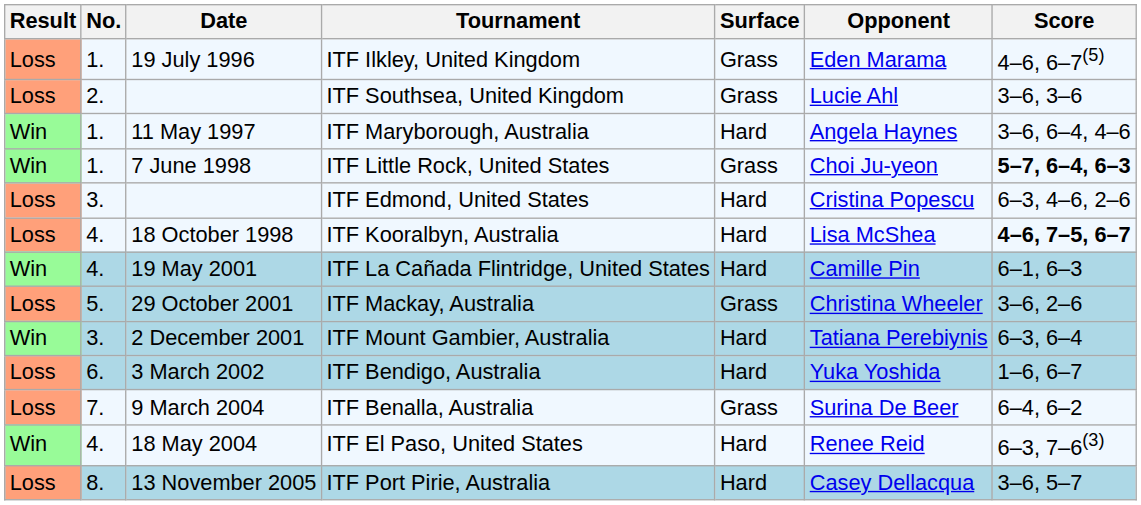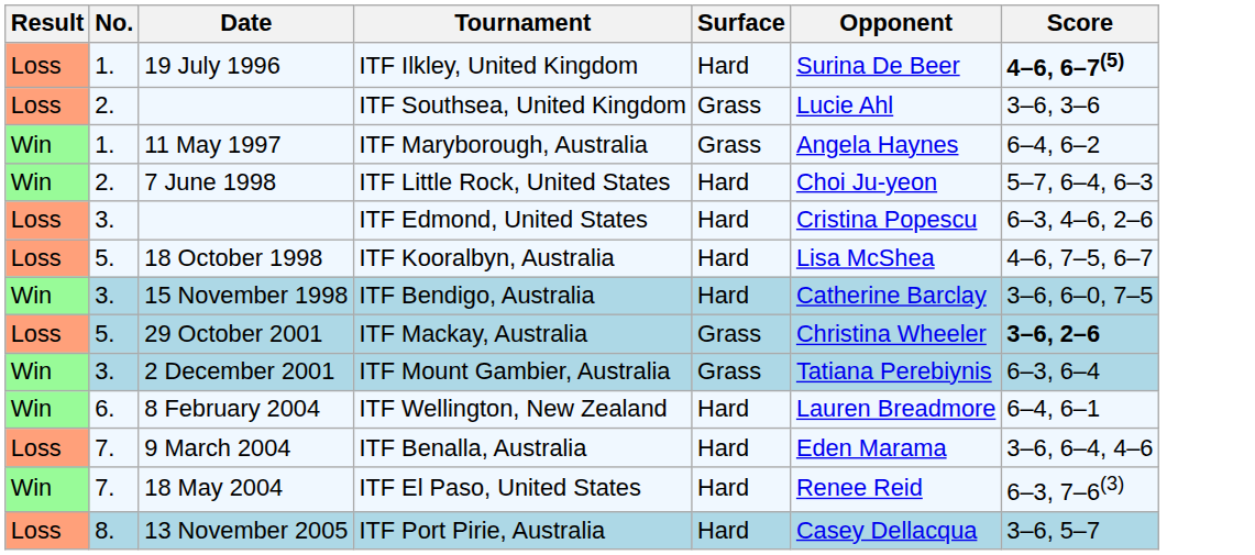 <table class="sortable wikitable">
 <tr>
 <th>Result</th>
 <th>No.</th>
 <th>Date</th>
 <th>Tournament</th>
 <th>Surface</th>
 <th>Opponent</th>
 <th>Score</th>
 </tr>
 <tr style="background:#f0f8ff;">
 <td style="background:#ffa07a;">Loss</td>
 <td>1.</td>
 <td>19 July 1996</td>
 <td>ITF Ilkley, United Kingdom</td>
-<td>Grass</td>
-<td> <a href='#'>Eden Marama</a></td>
-<td>4–6, 6–7<sup>(5)</sup></td>
+<td>Hard</td>
+<td> <a href='#'>Surina De Beer</a></td>
+<td><strong>4–6, 6–7<sup>(5)</sup></strong></td>
 </tr>
 <tr style="background:#f0f8ff;">
 <td style="background:#ffa07a;">Loss</td>
 <td>2.</td>
 <td></td>
 <td>ITF Southsea, United Kingdom</td>
 <td>Grass</td>
 <td> <a href='#'>Lucie Ahl</a></td>
 <td>3–6, 3–6</td>
 </tr>
 <tr style="background:#f0f8ff;">
 <td style="background:#98fb98;">Win</td>
 <td>1.</td>
 <td>11 May 1997</td>
 <td>ITF Maryborough, Australia</td>
-<td>Hard</td>
+<td>Grass</td>
 <td> <a href='#'>Angela Haynes</a></td>
-<td>3–6, 6–4, 4–6</td>
+<td>6–4, 6–2</td>
 </tr>
 <tr style="background:#f0f8ff;">
 <td style="background:#98fb98;">Win</td>
-<td>1.</td>
+<td>2.</td>
 <td>7 June 1998</td>
 <td>ITF Little Rock, United States</td>
-<td>Grass</td>
+<td>Hard</td>
 <td> <a href='#'>Choi Ju-yeon</a></td>
-<td><strong>5–7, 6–4, 6–3</strong></td>
+<td>5–7, 6–4, 6–3</td>
 </tr>
 <tr style="background:#f0f8ff;">
 <td style="background:#ffa07a;">Loss</td>
 <td>3.</td>
 <td></td>
 <td>ITF Edmond, United States</td>
 <td>Hard</td>
 <td> <a href='#'>Cristina Popescu</a></td>
 <td>6–3, 4–6, 2–6</td>
 </tr>
 <tr style="background:#f0f8ff;">
 <td style="background:#ffa07a;">Loss</td>
-<td>4.</td>
+<td>5.</td>
 <td>18 October 1998</td>
 <td>ITF Kooralbyn, Australia</td>
 <td>Hard</td>
 <td> <a href='#'>Lisa McShea</a></td>
-<td><strong>4–6, 7–5, 6–7</strong></td>
+<td>4–6, 7–5, 6–7</td>
 </tr>
 <tr style="background:lightblue;">
 <td style="background:#98fb98;">Win</td>
-<td>4.</td>
-<td>19 May 2001</td>
-<td>ITF La Cañada Flintridge, United States</td>
+<td>3.</td>
+<td>15 November 1998</td>
+<td>ITF Bendigo, Australia</td>
 <td>Hard</td>
-<td> <a href='#'>Camille Pin</a></td>
-<td>6–1, 6–3</td>
+<td> <a href='#'>Catherine Barclay</a></td>
+<td>3–6, 6–0, 7–5</td>
 </tr>
 <tr style="background:lightblue;">
 <td style="background:#ffa07a;">Loss</td>
 <td>5.</td>
 <td>29 October 2001</td>
 <td>ITF Mackay, Australia</td>
 <td>Grass</td>
 <td> <a href='#'>Christina Wheeler</a></td>
-<td>3–6, 2–6</td>
+<td><strong>3–6, 2–6</strong></td>
 </tr>
 <tr style="background:lightblue;">
 <td style="background:#98fb98;">Win</td>
 <td>3.</td>
 <td>2 December 2001</td>
 <td>ITF Mount Gambier, Australia</td>
-<td>Hard</td>
+<td>Grass</td>
 <td> <a href='#'>Tatiana Perebiynis</a></td>
 <td>6–3, 6–4</td>
 </tr>
-<tr style="background:lightblue;">
-<td style="background:#ffa07a;">Loss</td>
+<tr style="background:#f0f8ff;">
+<td style="background:#98fb98;">Win</td>
 <td>6.</td>
-<td>3 March 2002</td>
-<td>ITF Bendigo, Australia</td>
+<td>8 February 2004</td>
+<td>ITF Wellington, New Zealand</td>
 <td>Hard</td>
-<td> <a href='#'>Yuka Yoshida</a></td>
-<td>1–6, 6–7</td>
+<td> <a href='#'>Lauren Breadmore</a></td>
+<td>6–4, 6–1</td>
 </tr>
 <tr style="background:#f0f8ff;">
 <td style="background:#ffa07a;">Loss</td>
 <td>7.</td>
 <td>9 March 2004</td>
 <td>ITF Benalla, Australia</td>
-<td>Grass</td>
-<td> <a href='#'>Surina De Beer</a></td>
-<td>6–4, 6–2</td>
+<td>Hard</td>
+<td> <a href='#'>Eden Marama</a></td>
+<td>3–6, 6–4, 4–6</td>
 </tr>
 <tr style="background:#f0f8ff;">
 <td style="background:#98fb98;">Win</td>
-<td>4.</td>
+<td>7.</td>
 <td>18 May 2004</td>
 <td>ITF El Paso, United States</td>
 <td>Hard</td>
 <td> <a href='#'>Renee Reid</a></td>
 <td>6–3, 7–6<sup>(3)</sup></td>
 </tr>
 <tr style="background:lightblue;">
 <td style="background:#ffa07a;">Loss</td>
 <td>8.</td>
 <td>13 November 2005</td>
 <td>ITF Port Pirie, Australia</td>
 <td>Hard</td>
 <td> <a href='#'>Casey Dellacqua</a></td>
 <td>3–6, 5–7</td>
 </tr>
 </table>
